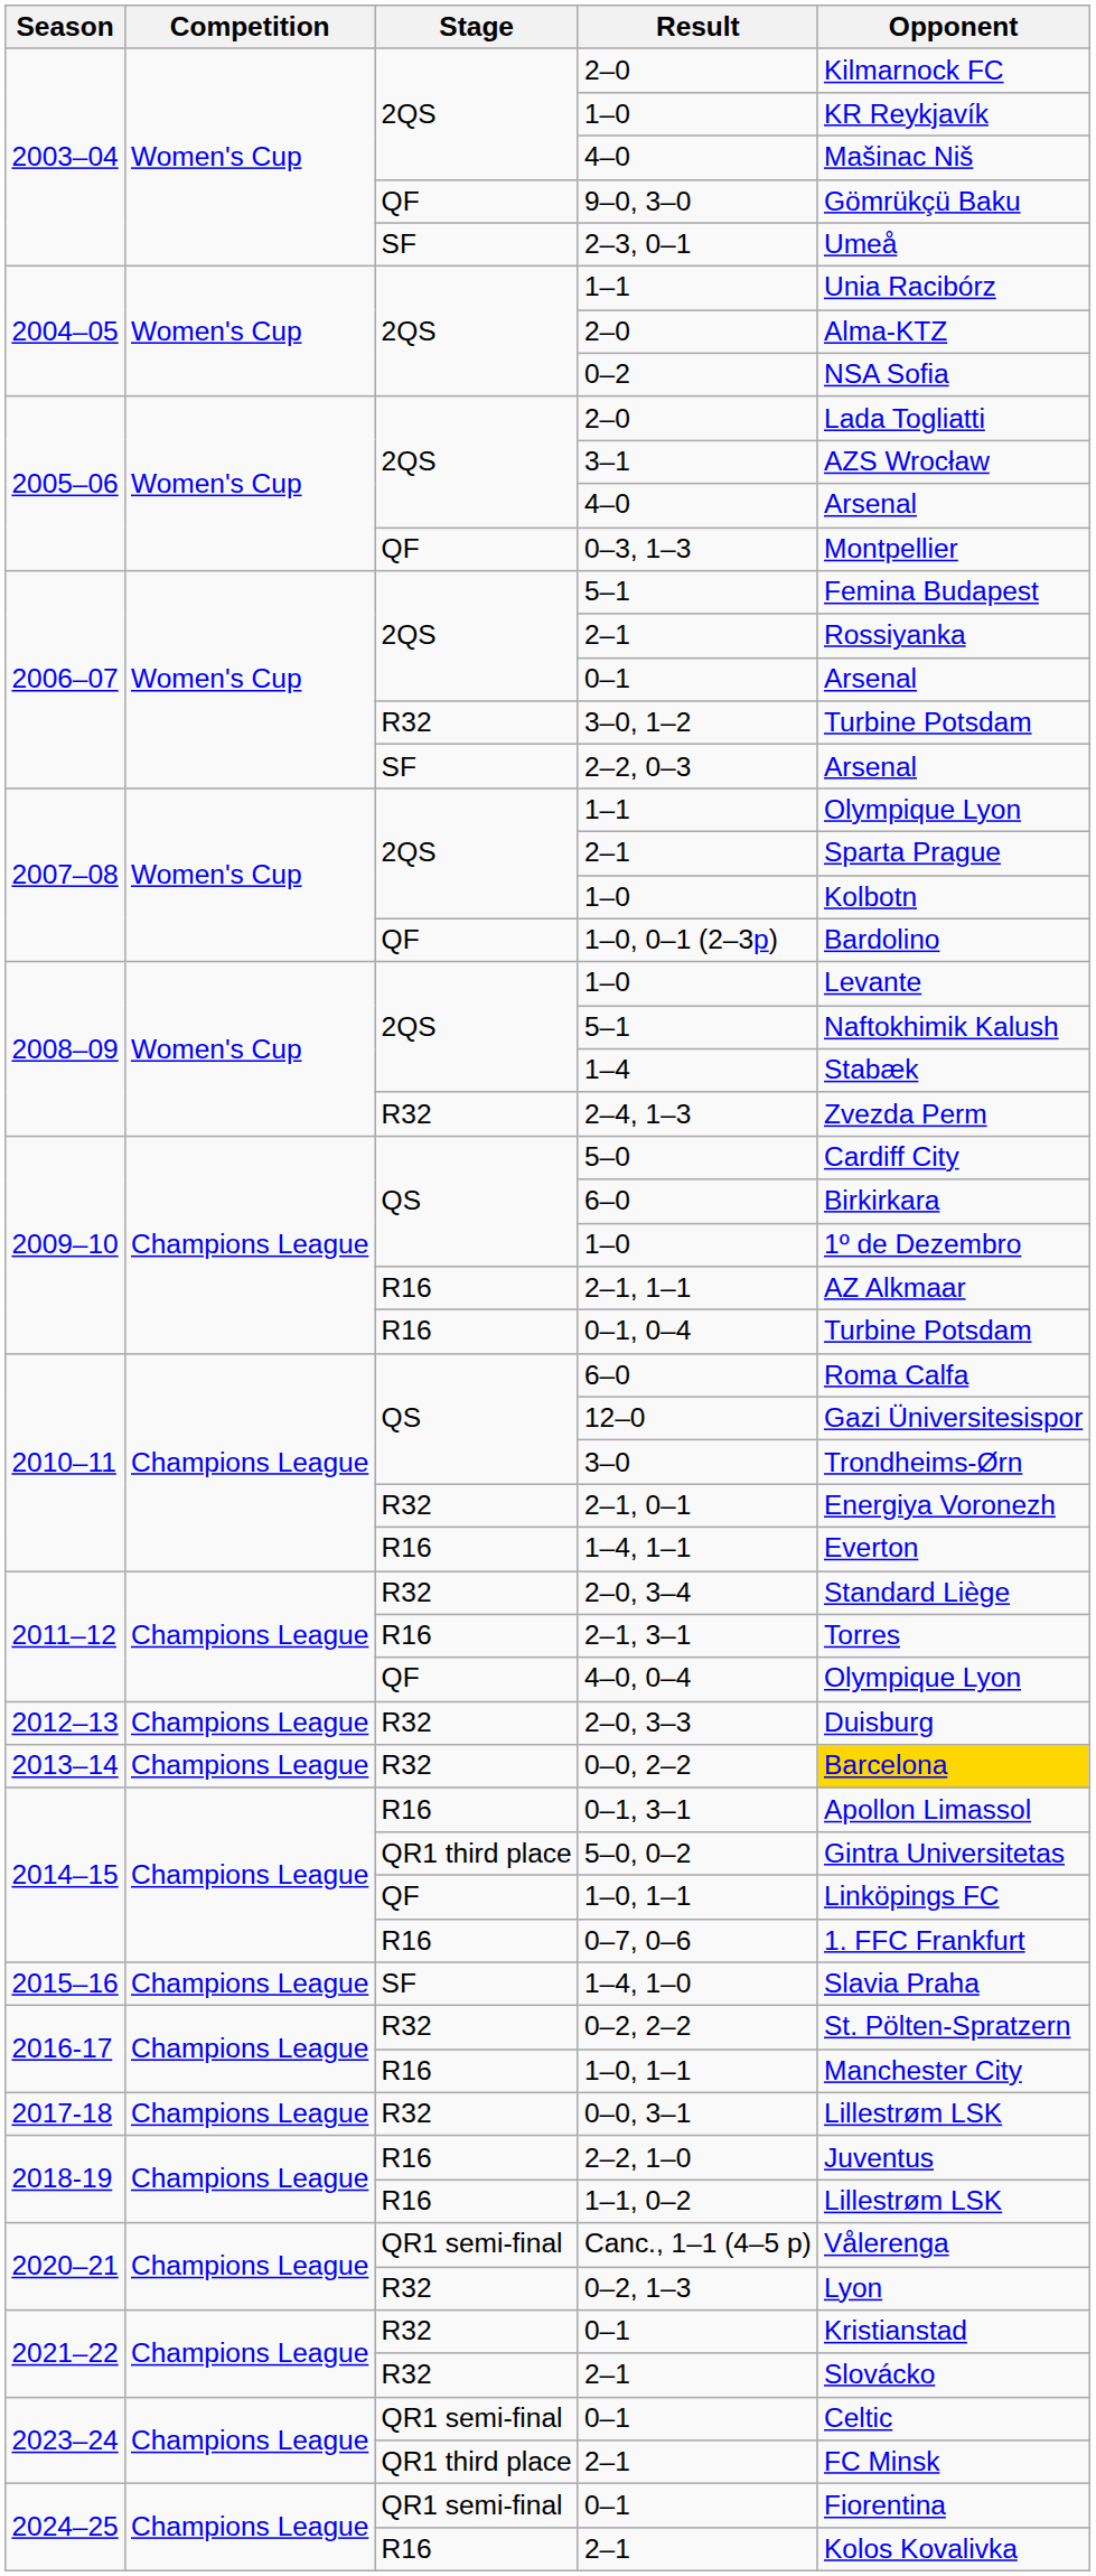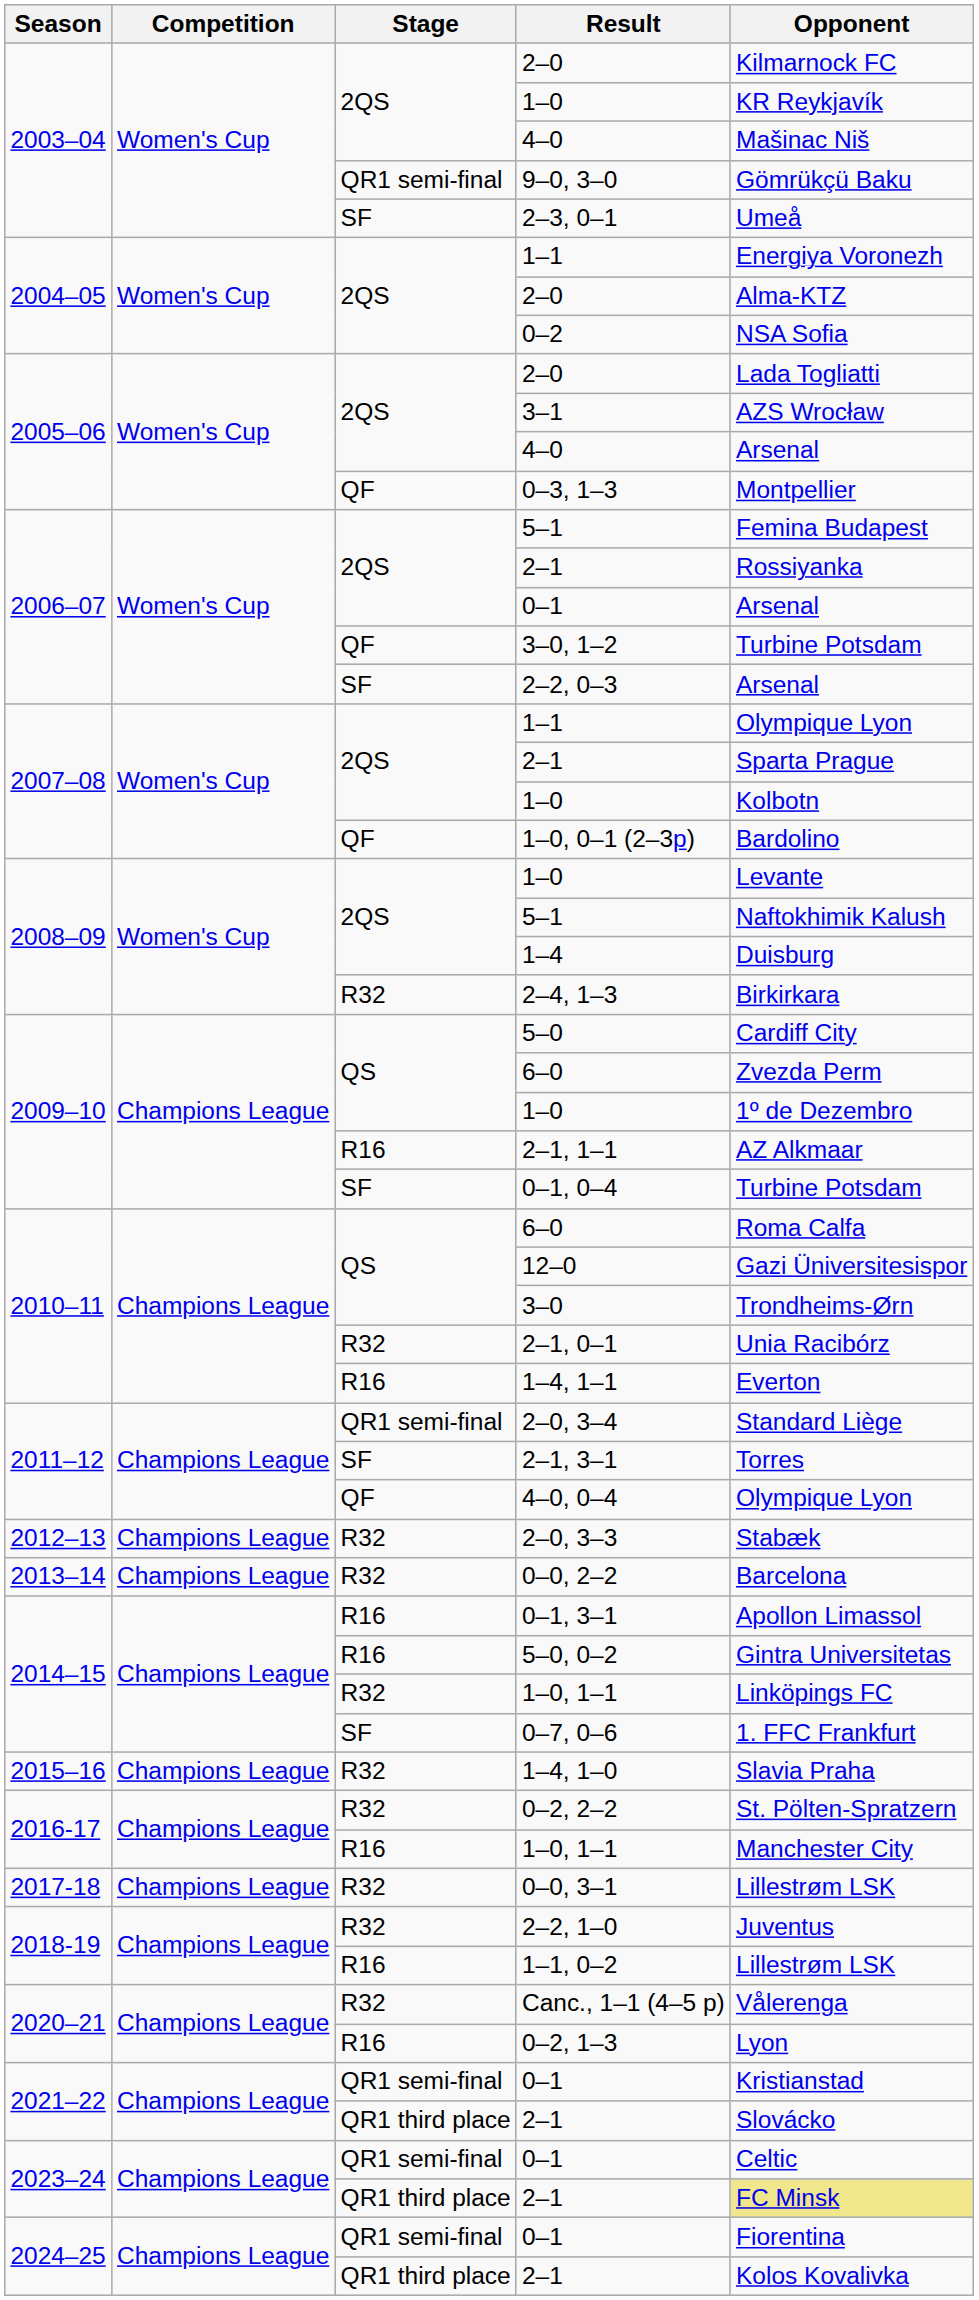 <table class="wikitable">
 <tr>
 <th>Season</th>
 <th>Competition</th>
 <th>Stage</th>
 <th>Result</th>
 <th>Opponent</th>
 </tr>
 <tr>
 <td rowspan="5"><a href='#'>2003–04</a></td>
 <td rowspan="5"><a href='#'>Women's Cup</a></td>
 <td rowspan="3">2QS</td>
 <td>2–0</td>
 <td> <a href='#'>Kilmarnock FC</a></td>
 </tr>
 <tr>
 <td>1–0</td>
 <td> <a href='#'>KR Reykjavík</a></td>
 </tr>
 <tr>
 <td>4–0</td>
 <td> <a href='#'>Mašinac Niš</a></td>
 </tr>
 <tr>
-<td>QF</td>
+<td>QR1 semi-final</td>
 <td>9–0, 3–0</td>
 <td> <a href='#'>Gömrükçü Baku</a></td>
 </tr>
 <tr>
 <td>SF</td>
 <td>2–3, 0–1</td>
 <td> <a href='#'>Umeå</a></td>
 </tr>
 <tr>
 <td rowspan="3"><a href='#'>2004–05</a></td>
 <td rowspan="3"><a href='#'>Women's Cup</a></td>
 <td rowspan="3">2QS</td>
 <td>1–1</td>
-<td> <a href='#'>Unia Racibórz</a></td>
+<td> <a href='#'>Energiya Voronezh</a></td>
 </tr>
 <tr>
 <td>2–0</td>
 <td> <a href='#'>Alma-KTZ</a></td>
 </tr>
 <tr>
 <td>0–2</td>
 <td> <a href='#'>NSA Sofia</a></td>
 </tr>
 <tr>
 <td rowspan="4"><a href='#'>2005–06</a></td>
 <td rowspan="4"><a href='#'>Women's Cup</a></td>
 <td rowspan="3">2QS</td>
 <td>2–0</td>
 <td> <a href='#'>Lada Togliatti</a></td>
 </tr>
 <tr>
 <td>3–1</td>
 <td> <a href='#'>AZS Wrocław</a></td>
 </tr>
 <tr>
 <td>4–0</td>
 <td> <a href='#'>Arsenal</a></td>
 </tr>
 <tr>
 <td>QF</td>
 <td>0–3, 1–3</td>
 <td> <a href='#'>Montpellier</a></td>
 </tr>
 <tr>
 <td rowspan="5"><a href='#'>2006–07</a></td>
 <td rowspan="5"><a href='#'>Women's Cup</a></td>
 <td rowspan="3">2QS</td>
 <td>5–1</td>
 <td> <a href='#'>Femina Budapest</a></td>
 </tr>
 <tr>
 <td>2–1</td>
 <td> <a href='#'>Rossiyanka</a></td>
 </tr>
 <tr>
 <td>0–1</td>
 <td> <a href='#'>Arsenal</a></td>
 </tr>
 <tr>
-<td>R32</td>
+<td>QF</td>
 <td>3–0, 1–2</td>
 <td> <a href='#'>Turbine Potsdam</a></td>
 </tr>
 <tr>
 <td>SF</td>
 <td>2–2, 0–3</td>
 <td> <a href='#'>Arsenal</a></td>
 </tr>
 <tr>
 <td rowspan="4"><a href='#'>2007–08</a></td>
 <td rowspan="4"><a href='#'>Women's Cup</a></td>
 <td rowspan="3">2QS</td>
 <td>1–1</td>
 <td> <a href='#'>Olympique Lyon</a></td>
 </tr>
 <tr>
 <td>2–1</td>
 <td> <a href='#'>Sparta Prague</a></td>
 </tr>
 <tr>
 <td>1–0</td>
 <td> <a href='#'>Kolbotn</a></td>
 </tr>
 <tr>
 <td>QF</td>
 <td>1–0, 0–1 (2–3<a href='#'>p</a>)</td>
 <td> <a href='#'>Bardolino</a></td>
 </tr>
 <tr>
 <td rowspan="4"><a href='#'>2008–09</a></td>
 <td rowspan="4"><a href='#'>Women's Cup</a></td>
 <td rowspan="3">2QS</td>
 <td>1–0</td>
 <td> <a href='#'>Levante</a></td>
 </tr>
 <tr>
 <td>5–1</td>
 <td> <a href='#'>Naftokhimik Kalush</a></td>
 </tr>
 <tr>
 <td>1–4</td>
-<td> <a href='#'>Stabæk</a></td>
+<td> <a href='#'>Duisburg</a></td>
 </tr>
 <tr>
 <td>R32</td>
 <td>2–4, 1–3</td>
-<td> <a href='#'>Zvezda Perm</a></td>
+<td> <a href='#'>Birkirkara</a></td>
 </tr>
 <tr>
 <td rowspan="5"><a href='#'>2009–10</a></td>
 <td rowspan="5"><a href='#'>Champions League</a></td>
 <td rowspan="3">QS</td>
 <td>5–0</td>
 <td> <a href='#'>Cardiff City</a></td>
 </tr>
 <tr>
 <td>6–0</td>
-<td> <a href='#'>Birkirkara</a></td>
+<td> <a href='#'>Zvezda Perm</a></td>
 </tr>
 <tr>
 <td>1–0</td>
 <td> <a href='#'>1º de Dezembro</a></td>
 </tr>
 <tr>
 <td>R16</td>
 <td>2–1, 1–1</td>
 <td> <a href='#'>AZ Alkmaar</a></td>
 </tr>
 <tr>
-<td>R16</td>
+<td>SF</td>
 <td>0–1, 0–4</td>
 <td> <a href='#'>Turbine Potsdam</a></td>
 </tr>
 <tr>
 <td rowspan="5"><a href='#'>2010–11</a></td>
 <td rowspan="5"><a href='#'>Champions League</a></td>
 <td rowspan="3">QS</td>
 <td>6–0</td>
 <td> <a href='#'>Roma Calfa</a></td>
 </tr>
 <tr>
 <td>12–0</td>
 <td> <a href='#'>Gazi Üniversitesispor</a></td>
 </tr>
 <tr>
 <td>3–0</td>
 <td> <a href='#'>Trondheims-Ørn</a></td>
 </tr>
 <tr>
 <td>R32</td>
 <td>2–1, 0–1</td>
-<td> <a href='#'>Energiya Voronezh</a></td>
+<td> <a href='#'>Unia Racibórz</a></td>
 </tr>
 <tr>
 <td>R16</td>
 <td>1–4, 1–1</td>
 <td> <a href='#'>Everton</a></td>
 </tr>
 <tr>
 <td rowspan="3"><a href='#'>2011–12</a></td>
 <td rowspan="3"><a href='#'>Champions League</a></td>
-<td>R32</td>
+<td>QR1 semi-final</td>
 <td>2–0, 3–4</td>
 <td> <a href='#'>Standard Liège</a></td>
 </tr>
 <tr>
-<td>R16</td>
+<td>SF</td>
 <td>2–1, 3–1</td>
 <td> <a href='#'>Torres</a></td>
 </tr>
 <tr>
 <td>QF</td>
 <td>4–0, 0–4</td>
 <td> <a href='#'>Olympique Lyon</a></td>
 </tr>
 <tr>
 <td><a href='#'>2012–13</a></td>
 <td><a href='#'>Champions League</a></td>
 <td>R32</td>
 <td>2–0, 3–3</td>
-<td> <a href='#'>Duisburg</a></td>
+<td> <a href='#'>Stabæk</a></td>
 </tr>
 <tr>
 <td><a href='#'>2013–14</a></td>
 <td><a href='#'>Champions League</a></td>
 <td>R32</td>
 <td>0–0, 2–2</td>
-<td style="background: gold;"> <a href='#'>Barcelona</a></td>
+<td> <a href='#'>Barcelona</a></td>
 </tr>
 <tr>
 <td rowspan=4><a href='#'>2014–15</a></td>
 <td rowspan=4><a href='#'>Champions League</a></td>
 <td>R16</td>
 <td>0–1, 3–1 </td>
 <td> <a href='#'>Apollon Limassol</a></td>
 </tr>
 <tr>
-<td>QR1 third place</td>
+<td>R16</td>
 <td>5–0, 0–2</td>
 <td> <a href='#'>Gintra Universitetas</a></td>
 </tr>
 <tr>
-<td>QF</td>
+<td>R32</td>
 <td>1–0, 1–1</td>
 <td> <a href='#'>Linköpings FC</a></td>
 </tr>
 <tr>
-<td>R16</td>
+<td>SF</td>
 <td>0–7, 0–6</td>
 <td> <a href='#'>1. FFC Frankfurt</a></td>
 </tr>
 <tr>
 <td><a href='#'>2015–16</a></td>
 <td><a href='#'>Champions League</a></td>
-<td>SF</td>
+<td>R32</td>
 <td>1–4, 1–0</td>
 <td> <a href='#'>Slavia Praha</a></td>
 </tr>
 <tr>
 <td rowspan="2"><a href='#'>2016-17</a></td>
 <td rowspan="2"><a href='#'>Champions League</a></td>
 <td>R32</td>
 <td>0–2, 2–2</td>
 <td> <a href='#'>St. Pölten-Spratzern</a></td>
 </tr>
 <tr>
 <td>R16</td>
 <td>1–0, 1–1</td>
 <td> <a href='#'>Manchester City</a></td>
 </tr>
 <tr>
 <td><a href='#'>2017-18</a></td>
 <td><a href='#'>Champions League</a></td>
 <td>R32</td>
 <td>0–0, 3–1</td>
 <td> <a href='#'>Lillestrøm LSK</a></td>
 </tr>
 <tr>
 <td rowspan="2"><a href='#'>2018-19</a></td>
 <td rowspan="2"><a href='#'>Champions League</a></td>
-<td>R16</td>
+<td>R32</td>
 <td>2–2, 1–0</td>
 <td> <a href='#'>Juventus</a></td>
 </tr>
 <tr>
 <td>R16</td>
 <td>1–1, 0–2</td>
 <td> <a href='#'>Lillestrøm LSK</a></td>
 </tr>
 <tr>
 <td rowspan="2"><a href='#'>2020–21</a></td>
 <td rowspan="2"><a href='#'>Champions League</a></td>
-<td>QR1 semi-final</td>
+<td>R32</td>
 <td>Canc., 1–1 (4–5 p)</td>
 <td> <a href='#'>Vålerenga</a></td>
 </tr>
 <tr>
-<td>R32</td>
+<td>R16</td>
 <td>0–2, 1–3</td>
 <td> <a href='#'>Lyon</a></td>
 </tr>
 <tr>
 <td rowspan="2"><a href='#'>2021–22</a></td>
 <td rowspan="2"><a href='#'>Champions League</a></td>
-<td>R32</td>
+<td>QR1 semi-final</td>
 <td>0–1</td>
 <td> <a href='#'>Kristianstad</a></td>
 </tr>
 <tr>
-<td>R32</td>
+<td>QR1 third place</td>
 <td>2–1</td>
 <td> <a href='#'>Slovácko</a></td>
 </tr>
 <tr>
 <td rowspan="2"><a href='#'>2023–24</a></td>
 <td rowspan="2"><a href='#'>Champions League</a></td>
 <td>QR1 semi-final</td>
 <td>0–1</td>
 <td> <a href='#'>Celtic</a></td>
 </tr>
 <tr>
 <td>QR1 third place</td>
 <td>2–1</td>
-<td> <a href='#'>FC Minsk</a></td>
+<td style="background: khaki;"> <a href='#'>FC Minsk</a></td>
 </tr>
 <tr>
 <td rowspan="2"><a href='#'>2024–25</a></td>
 <td rowspan="2"><a href='#'>Champions League</a></td>
 <td>QR1 semi-final</td>
 <td>0–1</td>
 <td> <a href='#'>Fiorentina</a></td>
 </tr>
 <tr>
-<td>R16</td>
+<td>QR1 third place</td>
 <td>2–1</td>
 <td> <a href='#'>Kolos Kovalivka</a></td>
 </tr>
 </table>
